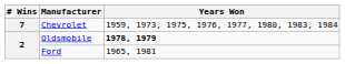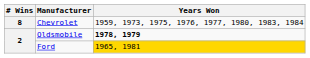 <table class="wikitable" style="font-size: 95%;">
 <tr>
 <th># Wins</th>
 <th>Manufacturer</th>
 <th>Years Won</th>
 </tr>
 <tr>
-<th>7</th>
+<th>8</th>
 <td><a href='#'>Chevrolet</a></td>
 <td>1959, 1973, 1975, 1976, 1977, 1980, 1983, 1984</td>
 </tr>
 <tr>
 <th rowspan="2">2</th>
 <td><a href='#'>Oldsmobile</a></td>
 <td><strong>1978, 1979</strong></td>
 </tr>
 <tr>
 <td><a href='#'>Ford</a></td>
-<td>1965, 1981</td>
+<td style="background: gold;">1965, 1981</td>
 </tr>
 </table>
